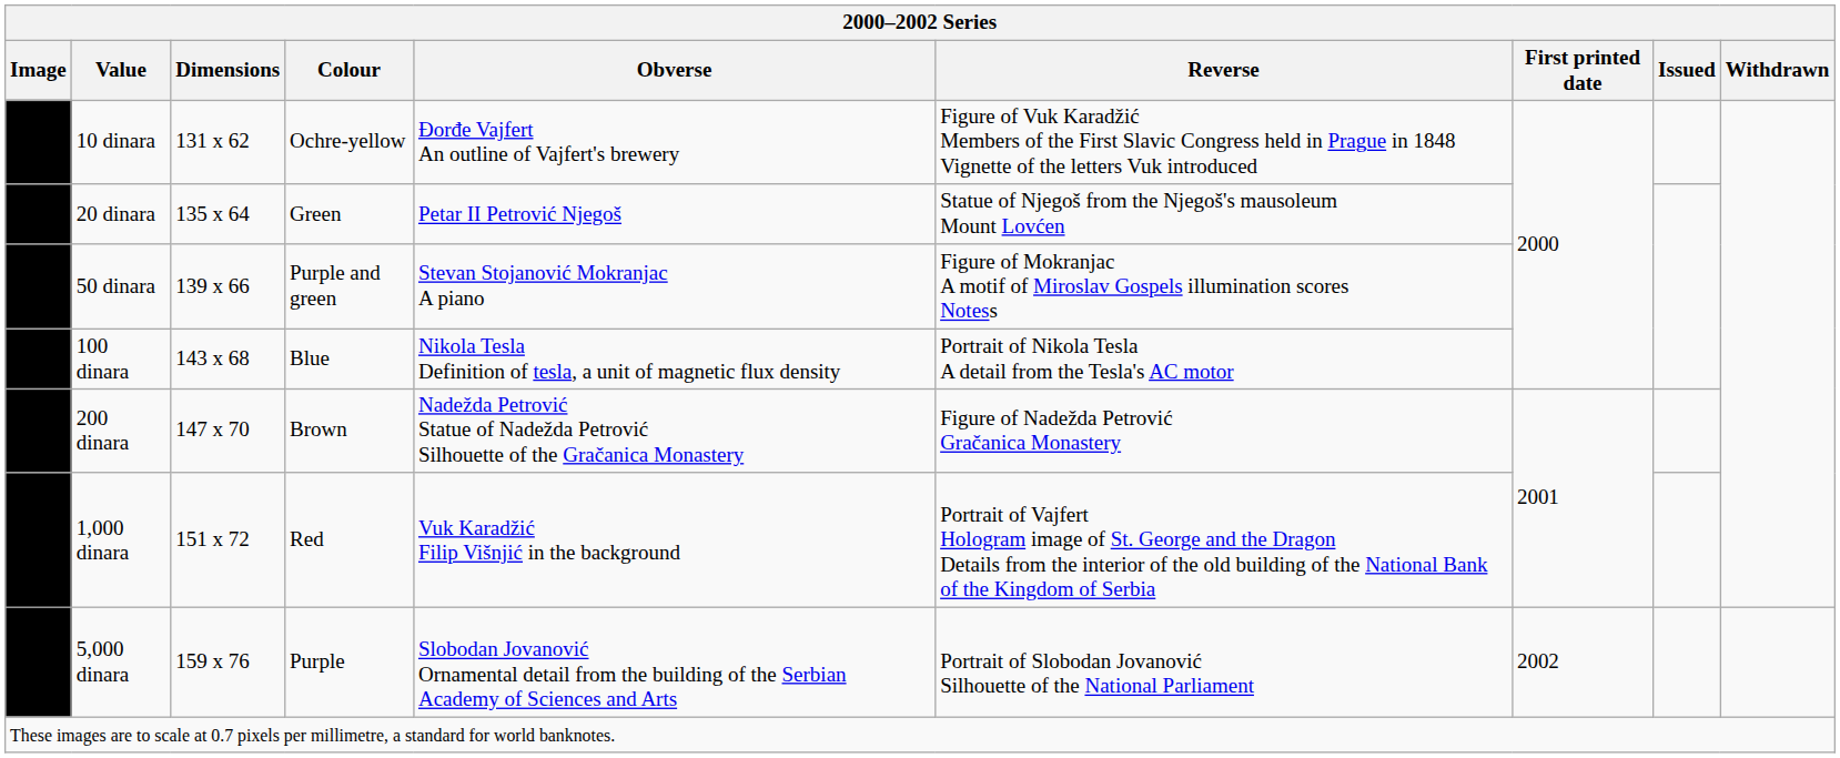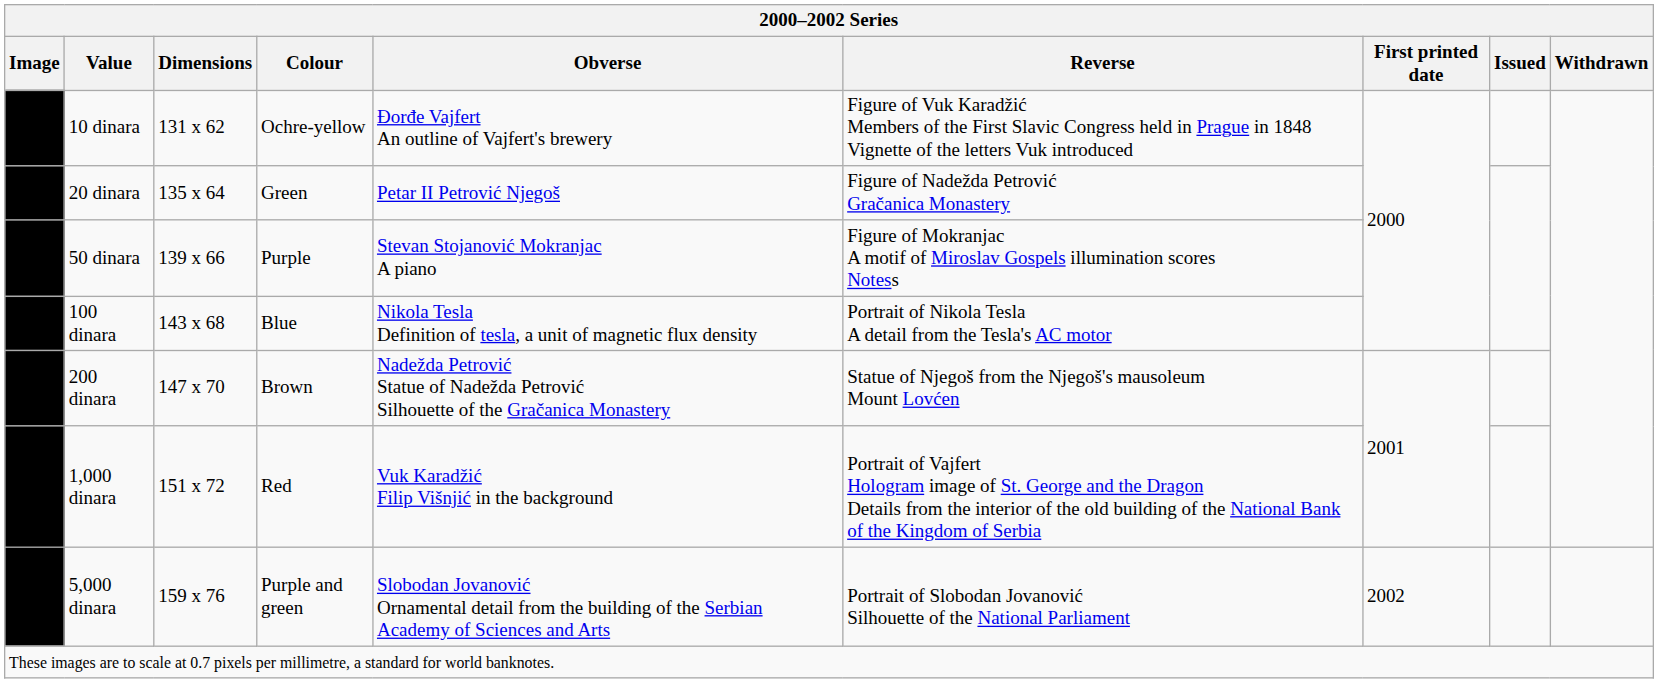 <table class="wikitable" style="font-size: 90%">
 <tr>
 <th colspan=9>2000–2002 Series</th>
 </tr>
 <tr>
 <th>Image</th>
 <th>Value</th>
 <th>Dimensions</th>
 <th>Colour</th>
 <th>Obverse</th>
 <th>Reverse</th>
 <th>First printed date</th>
 <th>Issued</th>
 <th>Withdrawn</th>
 </tr>
 <tr>
 <td align="center" bgcolor="#000000"></td>
 <td>10 dinara</td>
 <td>131 x 62</td>
 <td>Ochre-yellow</td>
 <td><a href='#'>Đorđe Vajfert</a><br>An outline of Vajfert's brewery</td>
 <td>Figure of Vuk Karadžić<br>Members of the First Slavic Congress held in <a href='#'>Prague</a> in 1848<br>Vignette of the letters Vuk introduced</td>
 <td rowspan=4>2000</td>
 <td></td>
 <td rowspan="6"></td>
 </tr>
 <tr>
 <td align="center" bgcolor="#000000"></td>
 <td>20 dinara</td>
 <td>135 x 64</td>
 <td>Green</td>
 <td><a href='#'>Petar II Petrović Njegoš</a></td>
-<td>Statue of Njegoš from the Njegoš's mausoleum<br>Mount <a href='#'>Lovćen</a></td>
+<td>Figure of Nadežda Petrović<br><a href='#'>Gračanica Monastery</a></td>
 <td rowspan="3"></td>
 </tr>
 <tr>
 <td align="center" bgcolor="#000000"></td>
 <td>50 dinara</td>
 <td>139 x 66</td>
-<td>Purple and green</td>
+<td>Purple</td>
 <td><a href='#'>Stevan Stojanović Mokranjac</a><br>A piano</td>
 <td>Figure of Mokranjac<br>A motif of <a href='#'>Miroslav Gospels</a> illumination scores<br><a href='#'>Notes</a>s</td>
 </tr>
 <tr>
 <td align="center" bgcolor="#000000"></td>
 <td>100 dinara</td>
 <td>143 x 68</td>
 <td>Blue</td>
 <td><a href='#'>Nikola Tesla</a><br>Definition of <a href='#'>tesla</a>, a unit of magnetic flux density</td>
 <td>Portrait of Nikola Tesla<br>A detail from the Tesla's <a href='#'>AC motor</a></td>
 </tr>
 <tr>
 <td align="center" bgcolor="#000000"></td>
 <td>200 dinara</td>
 <td>147 x 70</td>
 <td>Brown</td>
 <td><a href='#'>Nadežda Petrović</a><br>Statue of Nadežda Petrović<br>Silhouette of the <a href='#'>Gračanica Monastery</a></td>
-<td>Figure of Nadežda Petrović<br><a href='#'>Gračanica Monastery</a></td>
+<td>Statue of Njegoš from the Njegoš's mausoleum<br>Mount <a href='#'>Lovćen</a></td>
 <td rowspan=2>2001</td>
 <td></td>
 </tr>
 <tr>
 <td align="center" bgcolor="#000000"></td>
 <td>1,000 dinara</td>
 <td>151 x 72</td>
 <td>Red</td>
 <td><a href='#'>Vuk Karadžić</a><br><a href='#'>Filip Višnjić</a> in the background</td>
 <td><br>Portrait of Vajfert<br><a href='#'>Hologram</a> image of <a href='#'>St. George and the Dragon</a><br>Details from the interior of the old building of the <a href='#'>National Bank of the Kingdom of Serbia</a></td>
 <td></td>
 </tr>
 <tr>
 <td align="center" bgcolor="#000000"></td>
 <td>5,000 dinara</td>
 <td>159 x 76</td>
-<td>Purple</td>
+<td>Purple and green</td>
 <td><br><a href='#'>Slobodan Jovanović</a><br>Ornamental detail from the building of the <a href='#'>Serbian Academy of Sciences and Arts</a></td>
 <td><br>Portrait of Slobodan Jovanović<br>Silhouette of the <a href='#'>National Parliament</a></td>
 <td>2002</td>
 <td></td>
 <td></td>
 </tr>
 <tr>
 <td colspan=9><small>These images are to scale at 0.7 pixels per millimetre, a standard for world banknotes.</small></td>
 </tr>
 </table>
